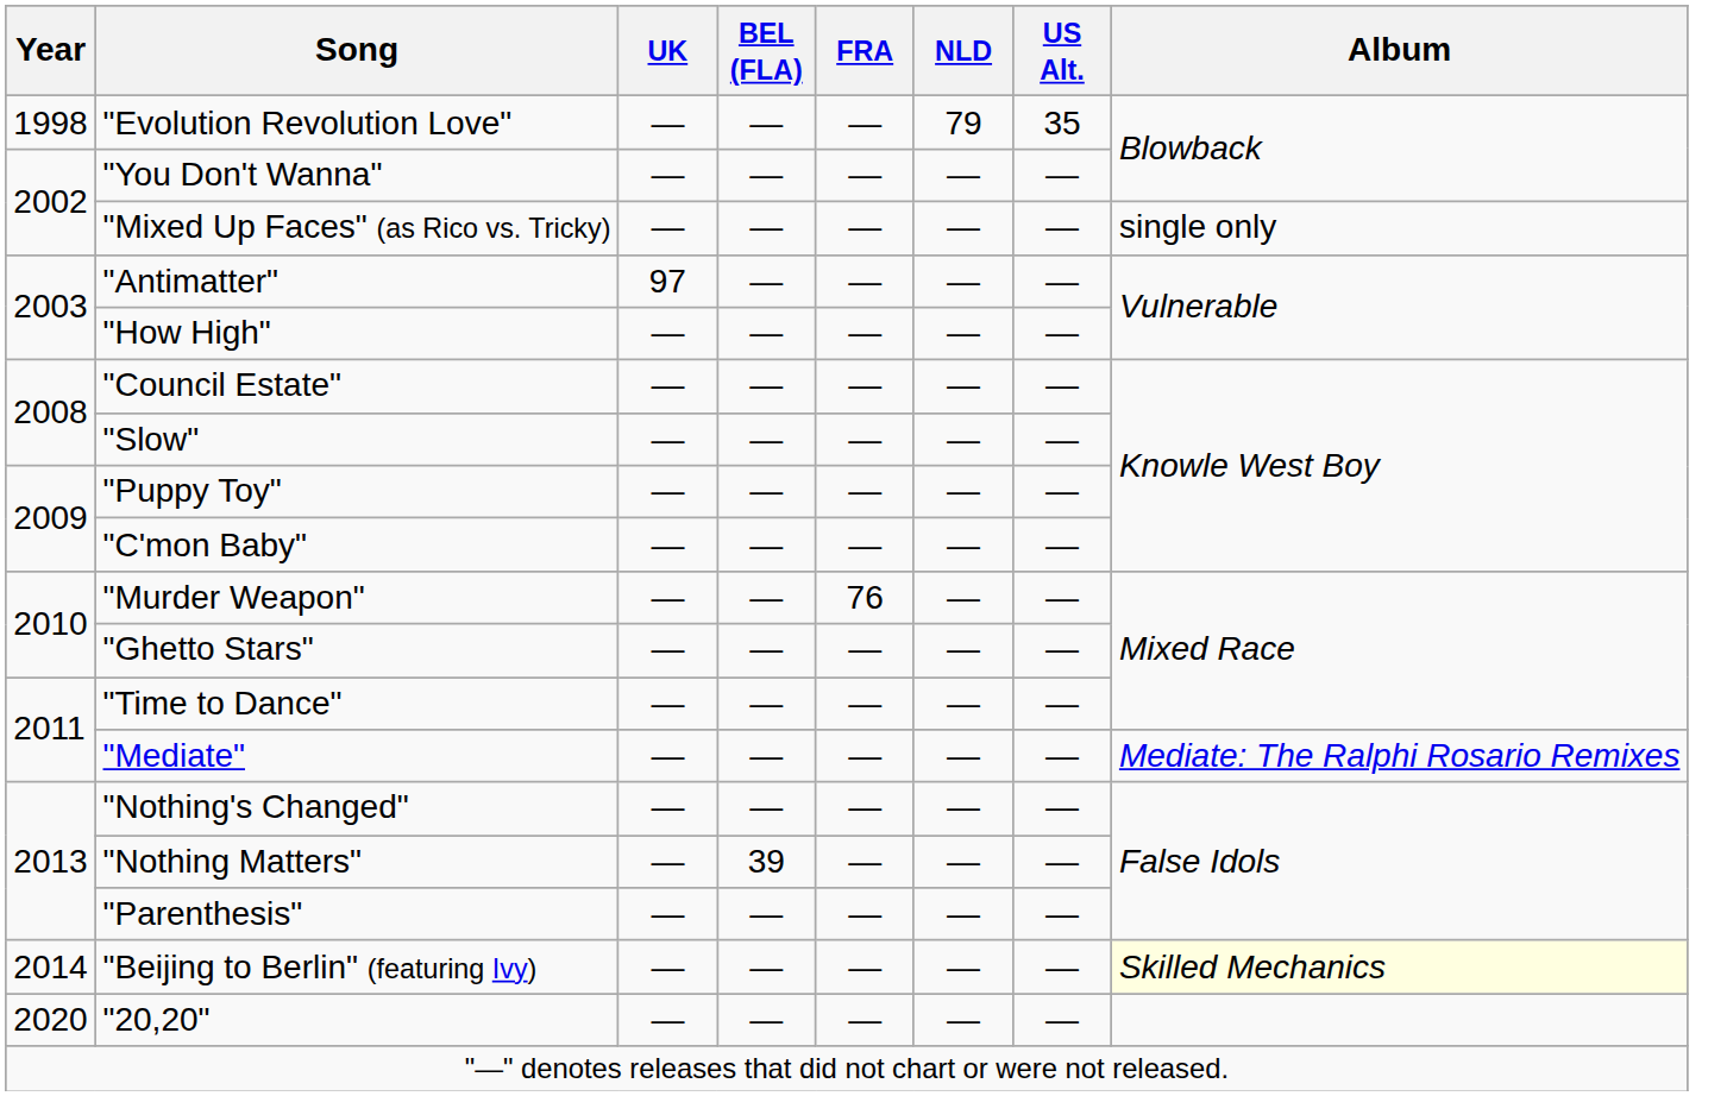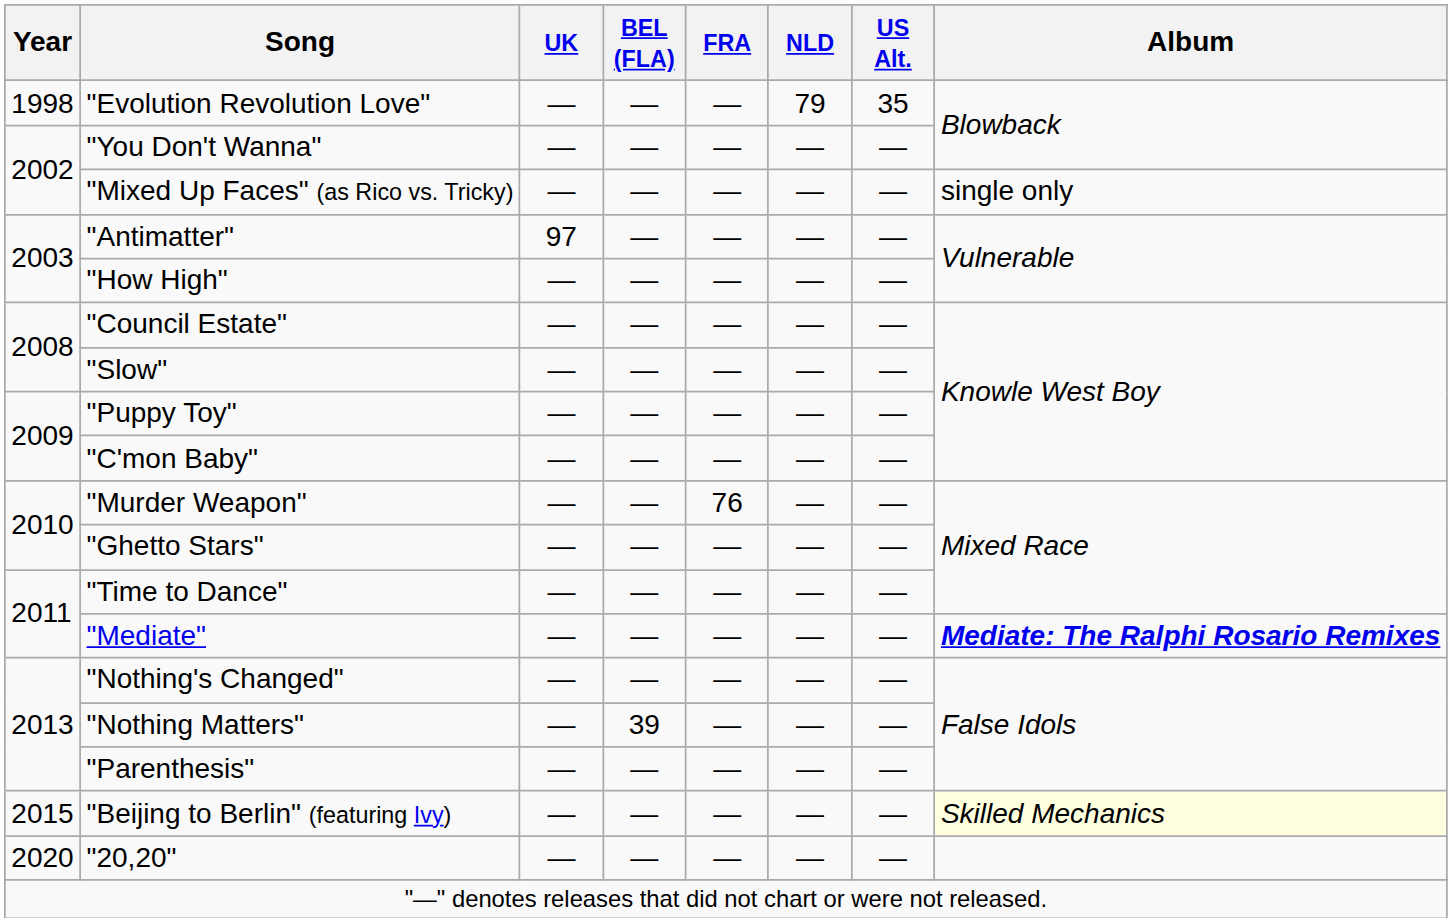 <table class="wikitable">
 <tr>
 <th>Year</th>
 <th>Song</th>
 <th style="width:40px;"><small><a href='#'>UK</a></small></th>
 <th style="width:40px;"><small><a href='#'>BEL<br>(FLA)</a></small><br></th>
 <th style="width:40px;"><small><a href='#'>FRA</a></small><br></th>
 <th style="width:40px;"><small><a href='#'>NLD</a></small><br></th>
 <th style="width:40px;"><small><a href='#'>US Alt.</a></small><br></th>
 <th>Album</th>
 </tr>
 <tr>
 <td>1998</td>
 <td>"Evolution Revolution Love"</td>
 <td style="text-align:center;">—</td>
 <td style="text-align:center;">—</td>
 <td style="text-align:center;">—</td>
 <td style="text-align:center;">79</td>
 <td style="text-align:center;">35</td>
 <td rowspan="2"><em>Blowback</em></td>
 </tr>
 <tr>
 <td rowspan="2">2002</td>
 <td>"You Don't Wanna"</td>
 <td style="text-align:center;">—</td>
 <td style="text-align:center;">—</td>
 <td style="text-align:center;">—</td>
 <td style="text-align:center;">—</td>
 <td style="text-align:center;">—</td>
 </tr>
 <tr>
 <td>"Mixed Up Faces" <small>(as Rico vs. Tricky)</small></td>
 <td style="text-align:center;">—</td>
 <td style="text-align:center;">—</td>
 <td style="text-align:center;">—</td>
 <td style="text-align:center;">—</td>
 <td style="text-align:center;">—</td>
 <td>single only</td>
 </tr>
 <tr>
 <td rowspan="2">2003</td>
 <td>"Antimatter"</td>
 <td style="text-align:center;">97</td>
 <td style="text-align:center;">—</td>
 <td style="text-align:center;">—</td>
 <td style="text-align:center;">—</td>
 <td style="text-align:center;">—</td>
 <td rowspan="2"><em>Vulnerable</em></td>
 </tr>
 <tr>
 <td>"How High"</td>
 <td style="text-align:center;">—</td>
 <td style="text-align:center;">—</td>
 <td style="text-align:center;">—</td>
 <td style="text-align:center;">—</td>
 <td style="text-align:center;">—</td>
 </tr>
 <tr>
 <td rowspan="2">2008</td>
 <td>"Council Estate"</td>
 <td style="text-align:center;">—</td>
 <td style="text-align:center;">—</td>
 <td style="text-align:center;">—</td>
 <td style="text-align:center;">—</td>
 <td style="text-align:center;">—</td>
 <td rowspan="4"><em>Knowle West Boy</em></td>
 </tr>
 <tr>
 <td>"Slow"</td>
 <td style="text-align:center;">—</td>
 <td style="text-align:center;">—</td>
 <td style="text-align:center;">—</td>
 <td style="text-align:center;">—</td>
 <td style="text-align:center;">—</td>
 </tr>
 <tr>
 <td rowspan="2">2009</td>
 <td>"Puppy Toy"</td>
 <td style="text-align:center;">—</td>
 <td style="text-align:center;">—</td>
 <td style="text-align:center;">—</td>
 <td style="text-align:center;">—</td>
 <td style="text-align:center;">—</td>
 </tr>
 <tr>
 <td>"C'mon Baby"</td>
 <td style="text-align:center;">—</td>
 <td style="text-align:center;">—</td>
 <td style="text-align:center;">—</td>
 <td style="text-align:center;">—</td>
 <td style="text-align:center;">—</td>
 </tr>
 <tr>
 <td rowspan="2">2010</td>
 <td>"Murder Weapon"</td>
 <td style="text-align:center;">—</td>
 <td style="text-align:center;">—</td>
 <td style="text-align:center;">76</td>
 <td style="text-align:center;">—</td>
 <td style="text-align:center;">—</td>
 <td rowspan="3"><em>Mixed Race</em></td>
 </tr>
 <tr>
 <td>"Ghetto Stars"</td>
 <td style="text-align:center;">—</td>
 <td style="text-align:center;">—</td>
 <td style="text-align:center;">—</td>
 <td style="text-align:center;">—</td>
 <td style="text-align:center;">—</td>
 </tr>
 <tr>
 <td rowspan="2">2011</td>
 <td>"Time to Dance"</td>
 <td style="text-align:center;">—</td>
 <td style="text-align:center;">—</td>
 <td style="text-align:center;">—</td>
 <td style="text-align:center;">—</td>
 <td style="text-align:center;">—</td>
 </tr>
 <tr>
 <td><a href='#'>"Mediate"</a> </td>
 <td style="text-align:center;">—</td>
 <td style="text-align:center;">—</td>
 <td style="text-align:center;">—</td>
 <td style="text-align:center;">—</td>
 <td style="text-align:center;">—</td>
-<td><a href='#'><em>Mediate: The Ralphi Rosario Remixes</em></a></td>
+<td><strong><a href='#'><em>Mediate: The Ralphi Rosario Remixes</em></a></strong></td>
 </tr>
 <tr>
 <td rowspan="3">2013</td>
 <td>"Nothing's Changed"</td>
 <td style="text-align:center;">—</td>
 <td style="text-align:center;">—</td>
 <td style="text-align:center;">—</td>
 <td style="text-align:center;">—</td>
 <td style="text-align:center;">—</td>
 <td rowspan="3"><em>False Idols</em></td>
 </tr>
 <tr>
 <td>"Nothing Matters"</td>
 <td style="text-align:center;">—</td>
 <td style="text-align:center;">39</td>
 <td style="text-align:center;">—</td>
 <td style="text-align:center;">—</td>
 <td style="text-align:center;">—</td>
 </tr>
 <tr>
 <td>"Parenthesis"</td>
 <td style="text-align:center;">—</td>
 <td style="text-align:center;">—</td>
 <td style="text-align:center;">—</td>
 <td style="text-align:center;">—</td>
 <td style="text-align:center;">—</td>
 </tr>
 <tr>
-<td>2014</td>
+<td>2015</td>
 <td>"Beijing to Berlin" <small>(featuring <a href='#'>Ivy</a>)</small></td>
 <td style="text-align:center;">—</td>
 <td style="text-align:center;">—</td>
 <td style="text-align:center;">—</td>
 <td style="text-align:center;">—</td>
 <td style="text-align:center;">—</td>
 <td style="background: lightyellow;"><em>Skilled Mechanics</em></td>
 </tr>
 <tr>
 <td>2020</td>
 <td>"20,20"</td>
 <td style="text-align:center;">—</td>
 <td style="text-align:center;">—</td>
 <td style="text-align:center;">—</td>
 <td style="text-align:center;">—</td>
 <td style="text-align:center;">—</td>
 <td></td>
 </tr>
 <tr>
 <td colspan="13" style="text-align:center; font-size:85%;">"—" denotes releases that did not chart or were not released.</td>
 </tr>
 </table>
